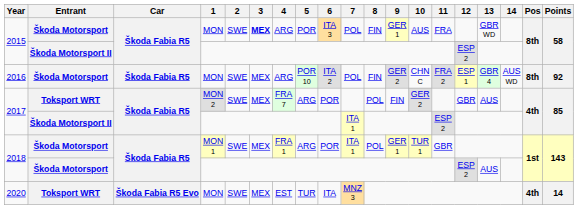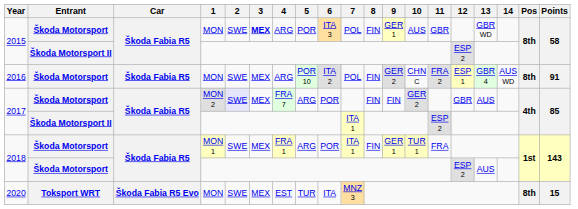 <table class="wikitable" border="1" style="text-align:center; font-size:85%;">
 <tr>
 <th>Year</th>
 <th>Entrant</th>
 <th>Car</th>
 <th>1</th>
 <th>2</th>
 <th>3</th>
 <th>4</th>
 <th>5</th>
 <th>6</th>
 <th>7</th>
 <th>8</th>
 <th>9</th>
 <th>10</th>
 <th>11</th>
 <th>12</th>
 <th>13</th>
 <th>14</th>
 <th>Pos</th>
 <th>Points</th>
 </tr>
 <tr>
 <td rowspan="2"><a href='#'>2015</a></td>
 <th nowrap><a href='#'>Škoda Motorsport</a></th>
 <th rowspan="2" nowrap><a href='#'>Škoda Fabia R5</a></th>
 <td><a href='#'>MON</a></td>
 <td><a href='#'>SWE</a></td>
 <td><strong><a href='#'>MEX</a></strong></td>
 <td><a href='#'>ARG</a></td>
 <td><a href='#'>POR</a></td>
 <td style="background:#FFDF9F;"><a href='#'>ITA</a><br><small>3</small></td>
 <td><a href='#'>POL</a></td>
 <td><a href='#'>FIN</a></td>
 <td style="background:#FFFFBF;"><a href='#'>GER</a><br><small>1</small></td>
 <td><a href='#'>AUS</a></td>
-<td><a href='#'>FRA</a></td>
+<td><a href='#'>GBR</a></td>
 <td></td>
 <td><a href='#'>GBR</a><br><small>WD</small></td>
 <td></td>
 <th rowspan="2">8th</th>
 <th rowspan="2">58</th>
 </tr>
 <tr>
 <th nowrap><a href='#'>Škoda Motorsport II</a></th>
 <td colspan=11></td>
 <td style="background:#DFDFDF;"><a href='#'>ESP</a><br><small>2</small></td>
 <td colspan=2></td>
 </tr>
 <tr>
 <td><a href='#'>2016</a></td>
 <th nowrap><a href='#'>Škoda Motorsport</a></th>
 <th nowrap><a href='#'>Škoda Fabia R5</a></th>
 <td><a href='#'>MON</a></td>
 <td><a href='#'>SWE</a></td>
 <td><a href='#'>MEX</a></td>
 <td><a href='#'>ARG</a></td>
 <td style="background:#DFFFDF;"><a href='#'>POR</a><br><small>10</small></td>
 <td style="background:#DFDFDF;"><a href='#'>ITA</a><br><small>2</small></td>
 <td><a href='#'>POL</a></td>
 <td><a href='#'>FIN</a></td>
 <td style="background:#DFDFDF;"><a href='#'>GER</a><br><small>2</small></td>
 <td><a href='#'>CHN</a><br><small>C</small></td>
 <td style="background:#DFDFDF;"><a href='#'>FRA</a><br><small>2</small></td>
 <td style="background:#FFFFBF;"><a href='#'>ESP</a><br><small>1</small></td>
 <td style="background:#DFFFDF;"><a href='#'>GBR</a><br><small>4</small></td>
 <td><a href='#'>AUS</a><br><small>WD</small></td>
 <th>8th</th>
-<th>92</th>
+<th>91</th>
 </tr>
 <tr>
 <td rowspan="2"><a href='#'>2017</a></td>
-<th nowrap><a href='#'>Toksport WRT</a></th>
+<th nowrap><a href='#'>Škoda Motorsport</a></th>
 <th rowspan="2" nowrap><a href='#'>Škoda Fabia R5</a></th>
 <td style="background:#DFDFDF;"><a href='#'>MON</a><br><small>2</small></td>
-<td><a href='#'>SWE</a></td>
+<td style="background: lavender;"><a href='#'>SWE</a></td>
 <td><a href='#'>MEX</a></td>
 <td style="background:#DFFFDF;"><a href='#'>FRA</a><br><small>7</small></td>
 <td><a href='#'>ARG</a></td>
 <td><a href='#'>POR</a></td>
 <td></td>
-<td><a href='#'>POL</a></td>
+<td><a href='#'>FIN</a></td>
 <td><a href='#'>FIN</a></td>
 <td style="background:#DFDFDF;"><a href='#'>GER</a><br><small>2</small></td>
 <td></td>
 <td><a href='#'>GBR</a></td>
 <td><a href='#'>AUS</a></td>
 <td></td>
 <th rowspan="2">4th</th>
 <th rowspan="2">85</th>
 </tr>
 <tr>
 <th nowrap><a href='#'>Škoda Motorsport II</a></th>
 <td colspan=6></td>
 <td style="background:#FFFFBF;"><a href='#'>ITA</a><br><small>1</small></td>
 <td colspan=3></td>
 <td style="background:#DFDFDF;"><a href='#'>ESP</a><br><small>2</small></td>
 <td colspan=3></td>
 </tr>
 <tr>
 <td rowspan="2"><a href='#'>2018</a></td>
 <th nowrap><a href='#'>Škoda Motorsport</a></th>
 <th rowspan="2" nowrap><a href='#'>Škoda Fabia R5</a></th>
 <td style="background:#FFFFBF;"><a href='#'>MON</a><br><small>1</small></td>
 <td><a href='#'>SWE</a></td>
 <td><a href='#'>MEX</a></td>
 <td style="background:#FFFFBF;"><a href='#'>FRA</a><br><small>1</small></td>
 <td><a href='#'>ARG</a></td>
 <td><a href='#'>POR</a></td>
 <td style="background:#FFFFBF;"><a href='#'>ITA</a><br><small>1</small></td>
-<td><a href='#'>POL</a></td>
+<td><a href='#'>FIN</a></td>
 <td style="background:#FFFFBF;"><a href='#'>GER</a><br><small>1</small></td>
 <td style="background:#FFFFBF;"><a href='#'>TUR</a><br><small>1</small></td>
-<td><a href='#'>GBR</a></td>
+<td><a href='#'>FRA</a></td>
 <td colspan=3></td>
 <th rowspan="2" style="background:#FFFFBF;">1st</th>
 <th rowspan="2" style="background:#FFFFBF;">143</th>
 </tr>
 <tr>
 <th nowrap><a href='#'>Škoda Motorsport</a></th>
 <td colspan=11></td>
 <td style="background:#DFDFDF;"><a href='#'>ESP</a><br><small>2</small></td>
 <td><a href='#'>AUS</a></td>
 <td></td>
 </tr>
 <tr>
 <td><a href='#'>2020</a></td>
 <th nowrap><a href='#'>Toksport WRT</a></th>
 <th nowrap><a href='#'>Škoda Fabia R5 Evo</a></th>
 <td><a href='#'>MON</a></td>
 <td><a href='#'>SWE</a></td>
 <td><a href='#'>MEX</a></td>
 <td><a href='#'>EST</a></td>
 <td><a href='#'>TUR</a></td>
 <td><a href='#'>ITA</a></td>
 <td style="background:#FFDF9F;"><a href='#'>MNZ</a><br><small>3</small></td>
 <td colspan=7></td>
-<th>4th</th>
-<th>14</th>
+<th>8th</th>
+<th>15</th>
 </tr>
 </table>
